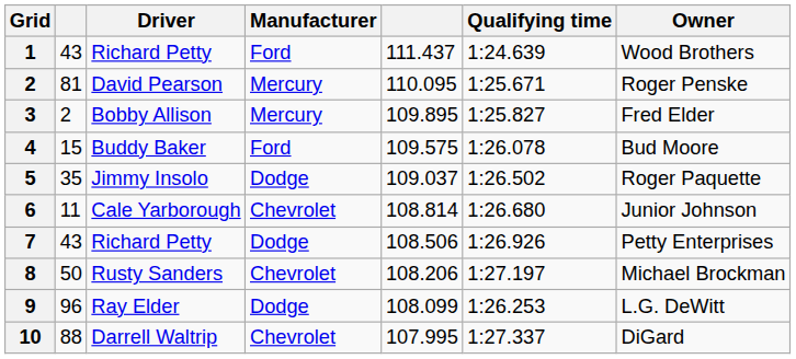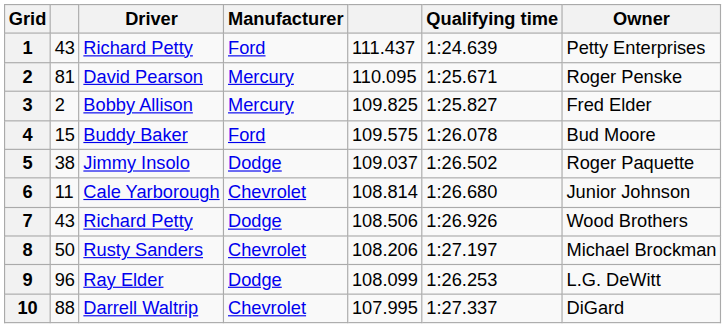 <table class="wikitable">
 <tr>
 <th>Grid</th>
 <th></th>
 <th>Driver</th>
 <th>Manufacturer</th>
 <th></th>
 <th>Qualifying time</th>
 <th>Owner</th>
 </tr>
 <tr>
 <th>1</th>
 <td>43</td>
 <td><a href='#'>Richard Petty</a></td>
 <td><a href='#'>Ford</a></td>
 <td>111.437</td>
 <td>1:24.639</td>
-<td>Wood Brothers</td>
+<td>Petty Enterprises</td>
 </tr>
 <tr>
 <th>2</th>
 <td>81</td>
 <td><a href='#'>David Pearson</a></td>
 <td><a href='#'>Mercury</a></td>
 <td>110.095</td>
 <td>1:25.671</td>
 <td>Roger Penske</td>
 </tr>
 <tr>
 <th>3</th>
 <td>2</td>
 <td><a href='#'>Bobby Allison</a></td>
 <td><a href='#'>Mercury</a></td>
-<td>109.895</td>
+<td>109.825</td>
 <td>1:25.827</td>
 <td>Fred Elder</td>
 </tr>
 <tr>
 <th>4</th>
 <td>15</td>
 <td><a href='#'>Buddy Baker</a></td>
 <td><a href='#'>Ford</a></td>
 <td>109.575</td>
 <td>1:26.078</td>
 <td>Bud Moore</td>
 </tr>
 <tr>
 <th>5</th>
-<td>35</td>
+<td>38</td>
 <td><a href='#'>Jimmy Insolo</a></td>
 <td><a href='#'>Dodge</a></td>
 <td>109.037</td>
 <td>1:26.502</td>
 <td>Roger Paquette</td>
 </tr>
 <tr>
 <th>6</th>
 <td>11</td>
 <td><a href='#'>Cale Yarborough</a></td>
 <td><a href='#'>Chevrolet</a></td>
 <td>108.814</td>
 <td>1:26.680</td>
 <td>Junior Johnson</td>
 </tr>
 <tr>
 <th>7</th>
 <td>43</td>
 <td><a href='#'>Richard Petty</a></td>
 <td><a href='#'>Dodge</a></td>
 <td>108.506</td>
 <td>1:26.926</td>
-<td>Petty Enterprises</td>
+<td>Wood Brothers</td>
 </tr>
 <tr>
 <th>8</th>
 <td>50</td>
 <td><a href='#'>Rusty Sanders</a></td>
 <td><a href='#'>Chevrolet</a></td>
 <td>108.206</td>
 <td>1:27.197</td>
 <td>Michael Brockman</td>
 </tr>
 <tr>
 <th>9</th>
 <td>96</td>
 <td><a href='#'>Ray Elder</a></td>
 <td><a href='#'>Dodge</a></td>
 <td>108.099</td>
 <td>1:26.253</td>
 <td>L.G. DeWitt</td>
 </tr>
 <tr>
 <th>10</th>
 <td>88</td>
 <td><a href='#'>Darrell Waltrip</a></td>
 <td><a href='#'>Chevrolet</a></td>
 <td>107.995</td>
 <td>1:27.337</td>
 <td>DiGard</td>
 </tr>
 </table>
